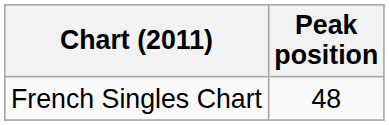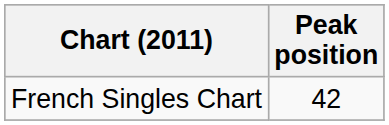 <table class="wikitable sortable">
 <tr>
 <th>Chart (2011)</th>
 <th>Peak<br>position</th>
 </tr>
 <tr>
 <td>French Singles Chart</td>
-<td style="text-align:center;">48</td>
+<td style="text-align:center;">42</td>
 </tr>
 </table>
